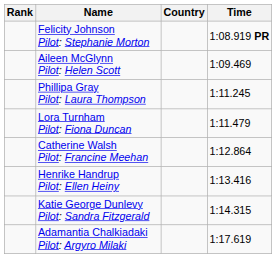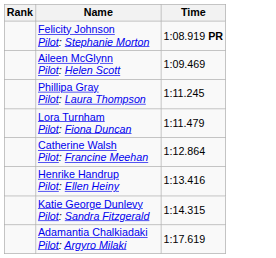 <table class="wikitable sortable">
 <tr>
 <th width=20>Rank</th>
 <th width=180>Name</th>
-<th>Country</th>
 <th>Time</th>
 </tr>
 <tr>
 <td align="center"></td>
 <td><a href='#'>Felicity Johnson</a><br><em><a href='#'>Pilot</a>: <a href='#'>Stephanie Morton</a></em></td>
-<td></td>
 <td>1:08.919 <strong>PR </strong></td>
 </tr>
 <tr>
 <td align="center"></td>
 <td><a href='#'>Aileen McGlynn</a><br><em><a href='#'>Pilot</a>: <a href='#'>Helen Scott</a></em></td>
-<td></td>
 <td>1:09.469</td>
 </tr>
 <tr>
 <td align="center"></td>
 <td><a href='#'>Phillipa Gray</a><br><em><a href='#'>Pilot</a>: <a href='#'>Laura Thompson</a></em></td>
-<td></td>
 <td>1:11.245</td>
 </tr>
 <tr>
 <td align="center"></td>
 <td><a href='#'>Lora Turnham</a><br><em><a href='#'>Pilot</a>: <a href='#'>Fiona Duncan</a></em></td>
-<td></td>
 <td>1:11.479</td>
 </tr>
 <tr>
 <td align="center"></td>
 <td><a href='#'>Catherine Walsh</a><br><em><a href='#'>Pilot</a>: <a href='#'>Francine Meehan</a></em></td>
-<td></td>
 <td>1:12.864</td>
 </tr>
 <tr>
 <td align="center"></td>
 <td><a href='#'>Henrike Handrup</a><br><em><a href='#'>Pilot</a>: <a href='#'>Ellen Heiny</a></em></td>
-<td></td>
 <td>1:13.416</td>
 </tr>
 <tr>
 <td align="center"></td>
 <td><a href='#'>Katie George Dunlevy</a><br><em><a href='#'>Pilot</a>: <a href='#'>Sandra Fitzgerald</a></em></td>
-<td></td>
 <td>1:14.315</td>
 </tr>
 <tr>
 <td align="center"></td>
 <td><a href='#'>Adamantia Chalkiadaki</a><br><em><a href='#'>Pilot</a>: <a href='#'>Argyro Milaki</a></em></td>
-<td></td>
 <td>1:17.619</td>
 </tr>
 </table>
